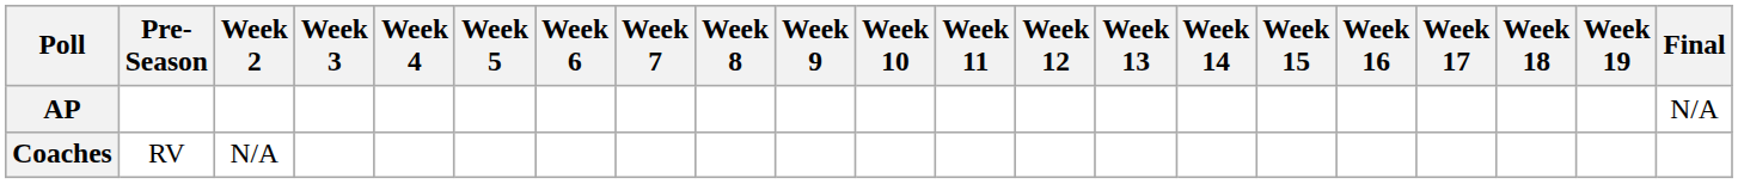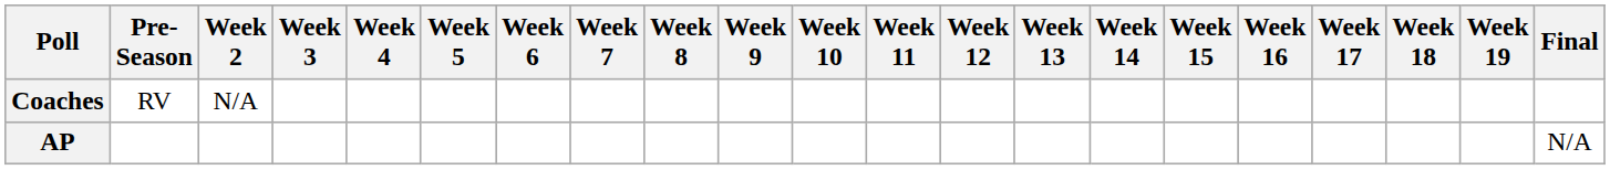 <table class="wikitable" style="white-space:nowrap;font-size:90%">
 <tr>
 <th>Poll</th>
 <th>Pre-<br>Season</th>
 <th>Week<br>2</th>
 <th>Week<br>3</th>
 <th>Week<br>4</th>
 <th>Week<br>5</th>
 <th>Week<br>6</th>
 <th>Week<br>7</th>
 <th>Week<br>8</th>
 <th>Week<br>9</th>
 <th>Week<br>10</th>
 <th>Week<br>11</th>
 <th>Week<br>12</th>
 <th>Week<br>13</th>
 <th>Week<br>14</th>
 <th>Week<br>15</th>
 <th>Week<br>16</th>
 <th>Week<br>17</th>
 <th>Week<br>18</th>
 <th>Week<br>19</th>
 <th>Final</th>
 </tr>
 <tr style="text-align:center;">
+<th>Coaches</th>
+<td style="background:#FFF;">RV</td>
+<td style="background:#FFF;">N/A</td>
+<td style="background:#FFF;"></td>
+<td style="background:#FFF;"></td>
+<td style="background:#FFF;"></td>
+<td style="background:#FFF;"></td>
+<td style="background:#FFF;"></td>
+<td style="background:#FFF;"></td>
+<td style="background:#FFF;"></td>
+<td style="background:#FFF;"></td>
+<td style="background:#FFF;"></td>
+<td style="background:#FFF;"></td>
+<td style="background:#FFF;"></td>
+<td style="background:#FFF;"></td>
+<td style="background:#FFF;"></td>
+<td style="background:#FFF;"></td>
+<td style="background:#FFF;"></td>
+<td style="background:#FFF;"></td>
+<td style="background:#FFF;"></td>
+<td style="background:#FFF;"></td>
+</tr>
+<tr style="text-align:center;">
 <th>AP</th>
 <td style="background:#FFF;"></td>
 <td style="background:#FFF;"></td>
 <td style="background:#FFF;"></td>
 <td style="background:#FFF;"></td>
 <td style="background:#FFF;"></td>
 <td style="background:#FFF;"></td>
 <td style="background:#FFF;"></td>
 <td style="background:#FFF;"></td>
 <td style="background:#FFF;"></td>
 <td style="background:#FFF;"></td>
 <td style="background:#FFF;"></td>
 <td style="background:#FFF;"></td>
 <td style="background:#FFF;"></td>
 <td style="background:#FFF;"></td>
 <td style="background:#FFF;"></td>
 <td style="background:#FFF;"></td>
 <td style="background:#FFF;"></td>
 <td style="background:#FFF;"></td>
 <td style="background:#FFF;"></td>
 <td style="background:#FFF;">N/A</td>
 </tr>
-<tr style="text-align:center;">
-<th>Coaches</th>
-<td style="background:#FFF;">RV</td>
-<td style="background:#FFF;">N/A</td>
-<td style="background:#FFF;"></td>
-<td style="background:#FFF;"></td>
-<td style="background:#FFF;"></td>
-<td style="background:#FFF;"></td>
-<td style="background:#FFF;"></td>
-<td style="background:#FFF;"></td>
-<td style="background:#FFF;"></td>
-<td style="background:#FFF;"></td>
-<td style="background:#FFF;"></td>
-<td style="background:#FFF;"></td>
-<td style="background:#FFF;"></td>
-<td style="background:#FFF;"></td>
-<td style="background:#FFF;"></td>
-<td style="background:#FFF;"></td>
-<td style="background:#FFF;"></td>
-<td style="background:#FFF;"></td>
-<td style="background:#FFF;"></td>
-<td style="background:#FFF;"></td>
-</tr>
 </table>
